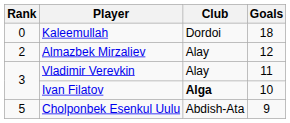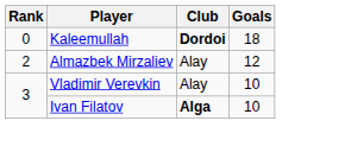 <table class="wikitable" style="text-align:center">
 <tr>
 <th>Rank</th>
 <th>Player</th>
 <th>Club</th>
 <th>Goals</th>
 </tr>
 <tr>
 <td>0</td>
 <td align="left"> <a href='#'>Kaleemullah</a></td>
-<td align="left">Dordoi</td>
+<td align="left"><strong>Dordoi</strong></td>
 <td>18</td>
 </tr>
 <tr>
 <td>2</td>
 <td align="left"> <a href='#'>Almazbek Mirzaliev</a></td>
 <td align="left">Alay</td>
 <td>12</td>
 </tr>
 <tr>
 <td rowspan="2">3</td>
 <td align="left"> <a href='#'>Vladimir Verevkin</a></td>
 <td align="left">Alay</td>
-<td>11</td>
+<td>10</td>
 </tr>
 <tr>
 <td align="left"> <a href='#'>Ivan Filatov</a></td>
 <td align="left"><strong>Alga</strong></td>
 <td>10</td>
 </tr>
-<tr>
-<td>5</td>
-<td align="left"> <a href='#'>Cholponbek Esenkul Uulu</a></td>
-<td align="left">Abdish-Ata</td>
-<td>9</td>
-</tr>
 </table>
